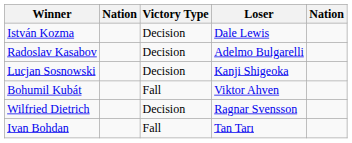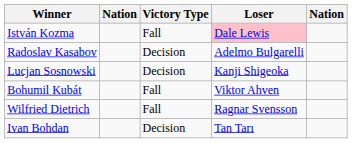 <table class="wikitable sortable" style="text-align:left;">
 <tr>
 <th>Winner</th>
 <th>Nation</th>
 <th>Victory Type</th>
 <th>Loser</th>
 <th>Nation</th>
 </tr>
 <tr>
 <td><a href='#'>István Kozma</a></td>
 <td></td>
-<td>Decision</td>
-<td><a href='#'>Dale Lewis</a></td>
+<td>Fall</td>
+<td style="background: pink;"><a href='#'>Dale Lewis</a></td>
 <td></td>
 </tr>
 <tr>
 <td><a href='#'>Radoslav Kasabov</a></td>
 <td></td>
 <td>Decision</td>
 <td><a href='#'>Adelmo Bulgarelli</a></td>
 <td></td>
 </tr>
 <tr>
 <td><a href='#'>Lucjan Sosnowski</a></td>
 <td></td>
 <td>Decision</td>
 <td><a href='#'>Kanji Shigeoka</a></td>
 <td></td>
 </tr>
 <tr>
 <td><a href='#'>Bohumil Kubát</a></td>
 <td></td>
 <td>Fall</td>
 <td><a href='#'>Viktor Ahven</a></td>
 <td></td>
 </tr>
 <tr>
 <td><a href='#'>Wilfried Dietrich</a></td>
 <td></td>
-<td>Decision</td>
+<td>Fall</td>
 <td><a href='#'>Ragnar Svensson</a></td>
 <td></td>
 </tr>
 <tr>
 <td><a href='#'>Ivan Bohdan</a></td>
 <td></td>
-<td>Fall</td>
+<td>Decision</td>
 <td><a href='#'>Tan Tarı</a></td>
 <td></td>
 </tr>
 </table>
